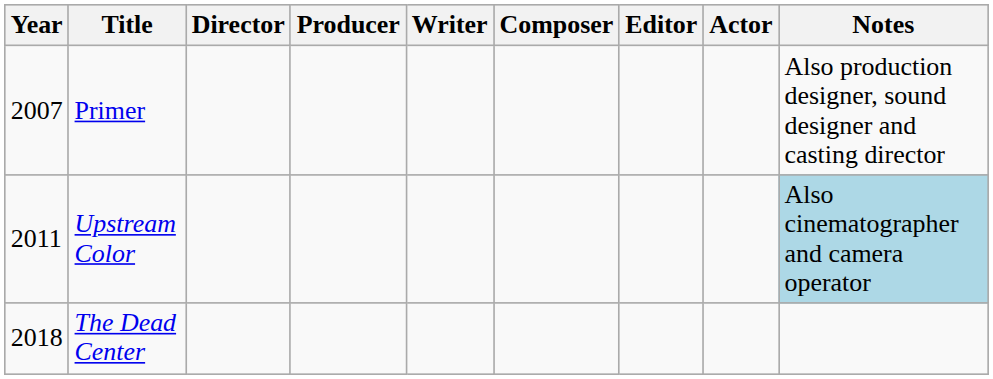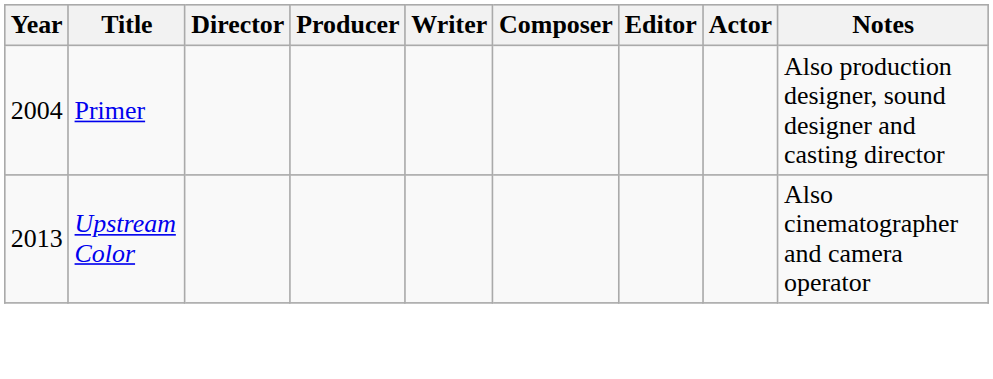 <table class="wikitable">
 <tr>
 <th>Year</th>
 <th>Title</th>
 <th>Director</th>
 <th>Producer</th>
 <th>Writer</th>
 <th>Composer</th>
 <th>Editor</th>
 <th>Actor</th>
 <th>Notes</th>
 </tr>
 <tr>
-<td>2007</td>
+<td>2004</td>
 <td><em><a href='#'></em>Primer<em></a></em></td>
 <td></td>
 <td></td>
 <td></td>
 <td></td>
 <td></td>
 <td></td>
 <td>Also production designer, sound designer and casting director</td>
 </tr>
 <tr>
-<td>2011</td>
+<td>2013</td>
 <td><em><a href='#'>Upstream Color</a></em></td>
 <td></td>
 <td></td>
 <td></td>
 <td></td>
 <td></td>
 <td></td>
-<td style="background: lightblue;">Also cinematographer and camera operator</td>
-</tr>
-<tr>
-<td>2018</td>
-<td><em><a href='#'>The Dead Center</a></em></td>
-<td></td>
-<td></td>
-<td></td>
-<td></td>
-<td></td>
-<td></td>
-<td></td>
+<td>Also cinematographer and camera operator</td>
 </tr>
 </table>
